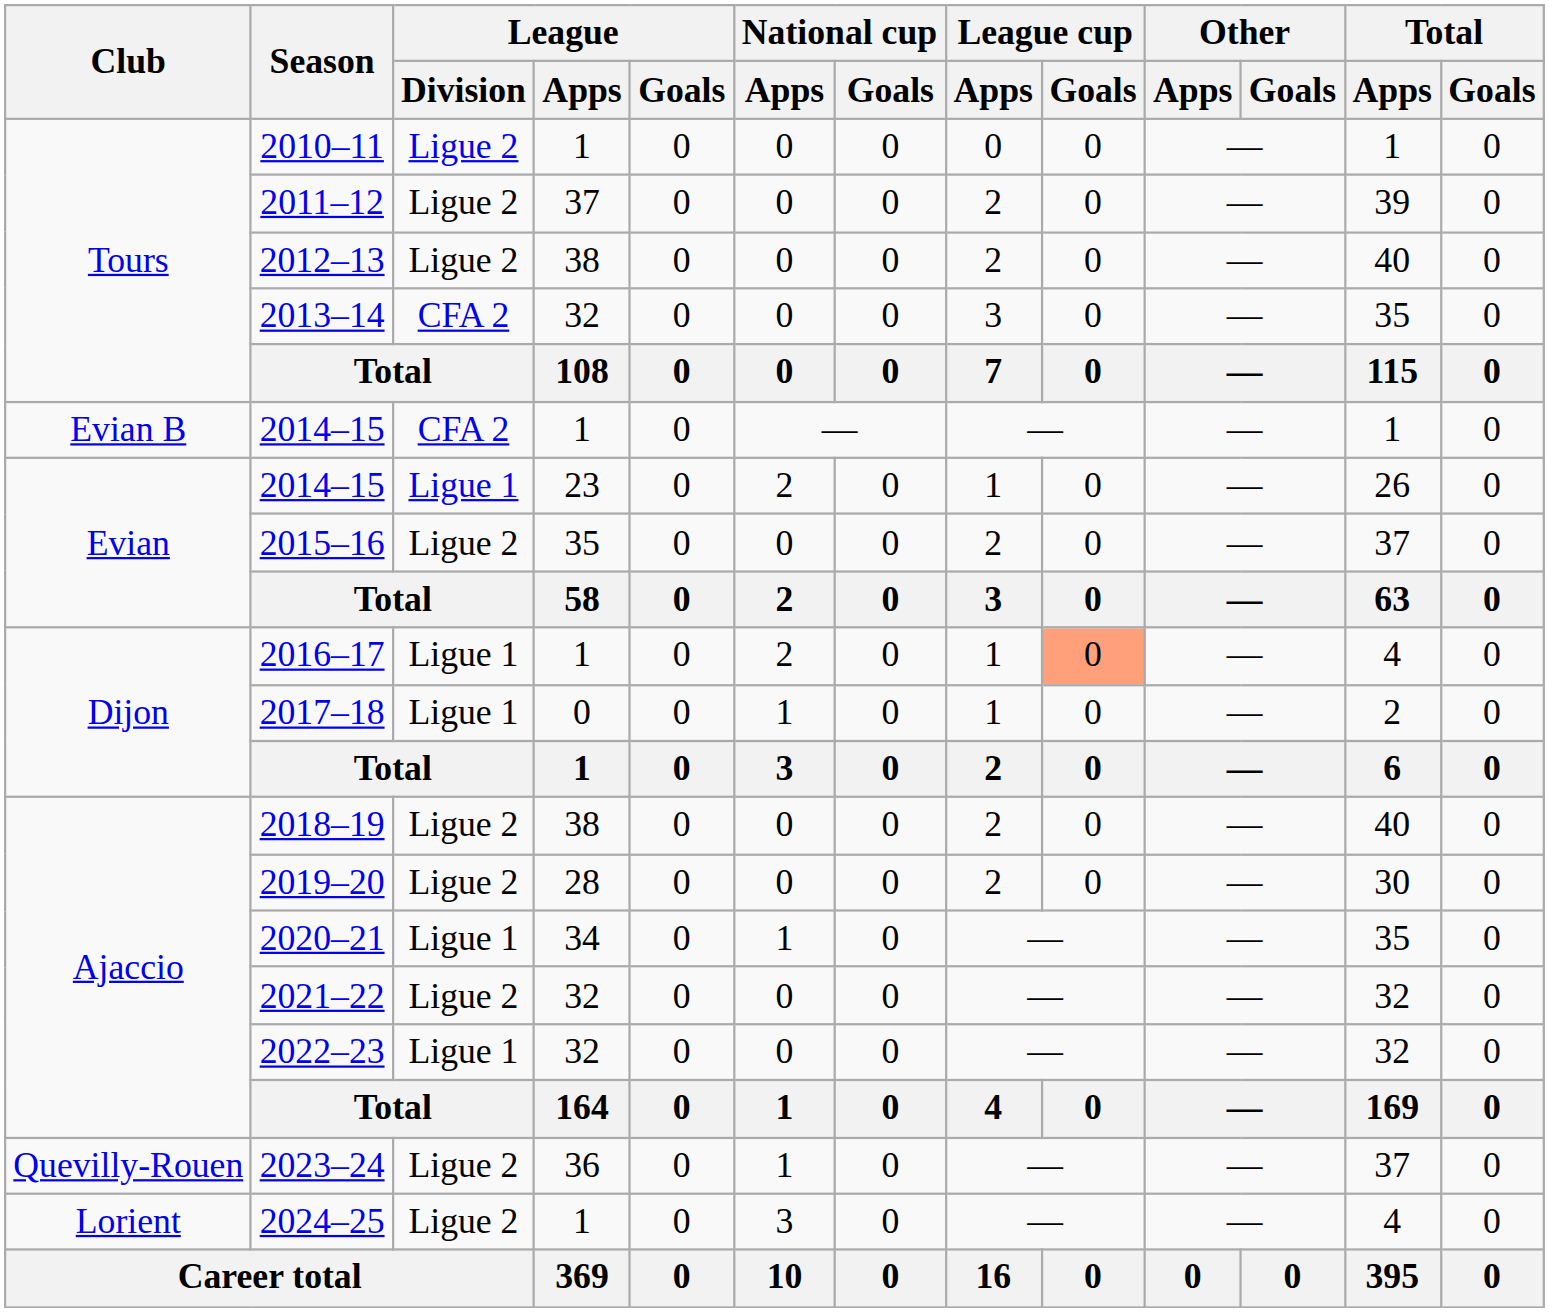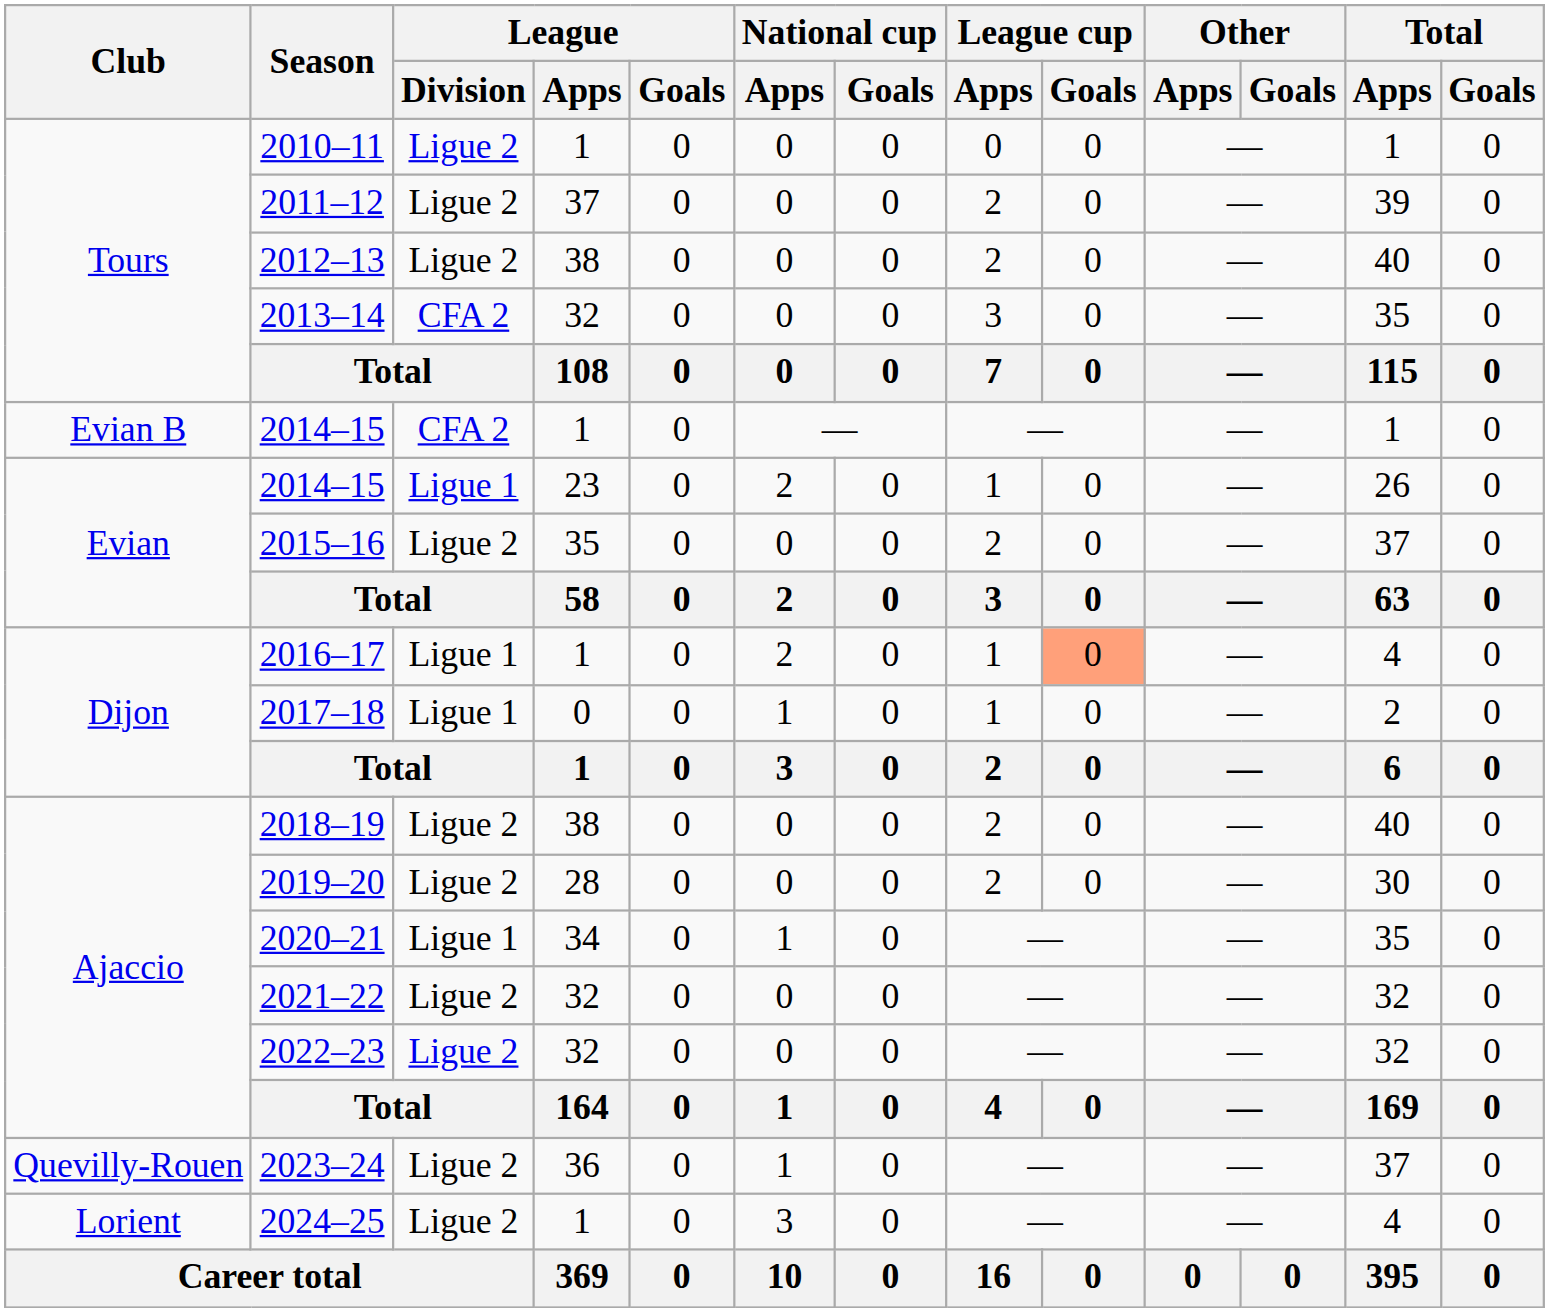 <table class="wikitable" style="text-align:center">
 <tr>
 <th rowspan="2">Club</th>
 <th rowspan="2">Season</th>
 <th colspan="3">League</th>
 <th colspan="2">National cup</th>
 <th colspan="2">League cup</th>
 <th colspan="2">Other</th>
 <th colspan="2">Total</th>
 </tr>
 <tr>
 <th>Division</th>
 <th>Apps</th>
 <th>Goals</th>
 <th>Apps</th>
 <th>Goals</th>
 <th>Apps</th>
 <th>Goals</th>
 <th>Apps</th>
 <th>Goals</th>
 <th>Apps</th>
 <th>Goals</th>
 </tr>
 <tr>
 <td rowspan="5"><a href='#'>Tours</a></td>
 <td><a href='#'>2010–11</a></td>
 <td><a href='#'>Ligue 2</a></td>
 <td>1</td>
 <td>0</td>
 <td>0</td>
 <td>0</td>
 <td>0</td>
 <td>0</td>
 <td colspan="2">—</td>
 <td>1</td>
 <td>0</td>
 </tr>
 <tr>
 <td><a href='#'>2011–12</a></td>
 <td>Ligue 2</td>
 <td>37</td>
 <td>0</td>
 <td>0</td>
 <td>0</td>
 <td>2</td>
 <td>0</td>
 <td colspan="2">—</td>
 <td>39</td>
 <td>0</td>
 </tr>
 <tr>
 <td><a href='#'>2012–13</a></td>
 <td>Ligue 2</td>
 <td>38</td>
 <td>0</td>
 <td>0</td>
 <td>0</td>
 <td>2</td>
 <td>0</td>
 <td colspan="2">—</td>
 <td>40</td>
 <td>0</td>
 </tr>
 <tr>
 <td><a href='#'>2013–14</a></td>
 <td><a href='#'>CFA 2</a></td>
 <td>32</td>
 <td>0</td>
 <td>0</td>
 <td>0</td>
 <td>3</td>
 <td>0</td>
 <td colspan="2">—</td>
 <td>35</td>
 <td>0</td>
 </tr>
 <tr>
 <th colspan="2">Total</th>
 <th>108</th>
 <th>0</th>
 <th>0</th>
 <th>0</th>
 <th>7</th>
 <th>0</th>
 <th colspan="2">—</th>
 <th>115</th>
 <th>0</th>
 </tr>
 <tr>
 <td><a href='#'>Evian B</a></td>
 <td><a href='#'>2014–15</a></td>
 <td><a href='#'>CFA 2</a></td>
 <td>1</td>
 <td>0</td>
 <td colspan="2">—</td>
 <td colspan="2">—</td>
 <td colspan="2">—</td>
 <td>1</td>
 <td>0</td>
 </tr>
 <tr>
 <td rowspan="3"><a href='#'>Evian</a></td>
 <td><a href='#'>2014–15</a></td>
 <td><a href='#'>Ligue 1</a></td>
 <td>23</td>
 <td>0</td>
 <td>2</td>
 <td>0</td>
 <td>1</td>
 <td>0</td>
 <td colspan="2">—</td>
 <td>26</td>
 <td>0</td>
 </tr>
 <tr>
 <td><a href='#'>2015–16</a></td>
 <td>Ligue 2</td>
 <td>35</td>
 <td>0</td>
 <td>0</td>
 <td>0</td>
 <td>2</td>
 <td>0</td>
 <td colspan="2">—</td>
 <td>37</td>
 <td>0</td>
 </tr>
 <tr>
 <th colspan="2">Total</th>
 <th>58</th>
 <th>0</th>
 <th>2</th>
 <th>0</th>
 <th>3</th>
 <th>0</th>
 <th colspan="2">—</th>
 <th>63</th>
 <th>0</th>
 </tr>
 <tr>
 <td rowspan="3"><a href='#'>Dijon</a></td>
 <td><a href='#'>2016–17</a></td>
 <td>Ligue 1</td>
 <td>1</td>
 <td>0</td>
 <td>2</td>
 <td>0</td>
 <td>1</td>
 <td style="background: lightsalmon;">0</td>
 <td colspan="2">—</td>
 <td>4</td>
 <td>0</td>
 </tr>
 <tr>
 <td><a href='#'>2017–18</a></td>
 <td>Ligue 1</td>
 <td>0</td>
 <td>0</td>
 <td>1</td>
 <td>0</td>
 <td>1</td>
 <td>0</td>
 <td colspan="2">—</td>
 <td>2</td>
 <td>0</td>
 </tr>
 <tr>
 <th colspan="2">Total</th>
 <th>1</th>
 <th>0</th>
 <th>3</th>
 <th>0</th>
 <th>2</th>
 <th>0</th>
 <th colspan="2">—</th>
 <th>6</th>
 <th>0</th>
 </tr>
 <tr>
 <td rowspan="6"><a href='#'>Ajaccio</a></td>
 <td><a href='#'>2018–19</a></td>
 <td>Ligue 2</td>
 <td>38</td>
 <td>0</td>
 <td>0</td>
 <td>0</td>
 <td>2</td>
 <td>0</td>
 <td colspan="2">—</td>
 <td>40</td>
 <td>0</td>
 </tr>
 <tr>
 <td><a href='#'>2019–20</a></td>
 <td>Ligue 2</td>
 <td>28</td>
 <td>0</td>
 <td>0</td>
 <td>0</td>
 <td>2</td>
 <td>0</td>
 <td colspan="2">—</td>
 <td>30</td>
 <td>0</td>
 </tr>
 <tr>
 <td><a href='#'>2020–21</a></td>
 <td>Ligue 1</td>
 <td>34</td>
 <td>0</td>
 <td>1</td>
 <td>0</td>
 <td colspan="2">—</td>
 <td colspan="2">—</td>
 <td>35</td>
 <td>0</td>
 </tr>
 <tr>
 <td><a href='#'>2021–22</a></td>
 <td>Ligue 2</td>
 <td>32</td>
 <td>0</td>
 <td>0</td>
 <td>0</td>
 <td colspan="2">—</td>
 <td colspan="2">—</td>
 <td>32</td>
 <td>0</td>
 </tr>
 <tr>
 <td><a href='#'>2022–23</a></td>
-<td>Ligue 1</td>
+<td><a href='#'>Ligue 2</a></td>
 <td>32</td>
 <td>0</td>
 <td>0</td>
 <td>0</td>
 <td colspan="2">—</td>
 <td colspan="2">—</td>
 <td>32</td>
 <td>0</td>
 </tr>
 <tr>
 <th colspan="2">Total</th>
 <th>164</th>
 <th>0</th>
 <th>1</th>
 <th>0</th>
 <th>4</th>
 <th>0</th>
 <th colspan="2">—</th>
 <th>169</th>
 <th>0</th>
 </tr>
 <tr>
 <td><a href='#'>Quevilly-Rouen</a></td>
 <td><a href='#'>2023–24</a></td>
 <td>Ligue 2</td>
 <td>36</td>
 <td>0</td>
 <td>1</td>
 <td>0</td>
 <td colspan="2">—</td>
 <td colspan="2">—</td>
 <td>37</td>
 <td>0</td>
 </tr>
 <tr>
 <td><a href='#'>Lorient</a></td>
 <td><a href='#'>2024–25</a></td>
 <td>Ligue 2</td>
 <td>1</td>
 <td>0</td>
 <td>3</td>
 <td>0</td>
 <td colspan="2">—</td>
 <td colspan="2">—</td>
 <td>4</td>
 <td>0</td>
 </tr>
 <tr>
 <th colspan="3">Career total</th>
 <th>369</th>
 <th>0</th>
 <th>10</th>
 <th>0</th>
 <th>16</th>
 <th>0</th>
 <th>0</th>
 <th>0</th>
 <th>395</th>
 <th>0</th>
 </tr>
 </table>
